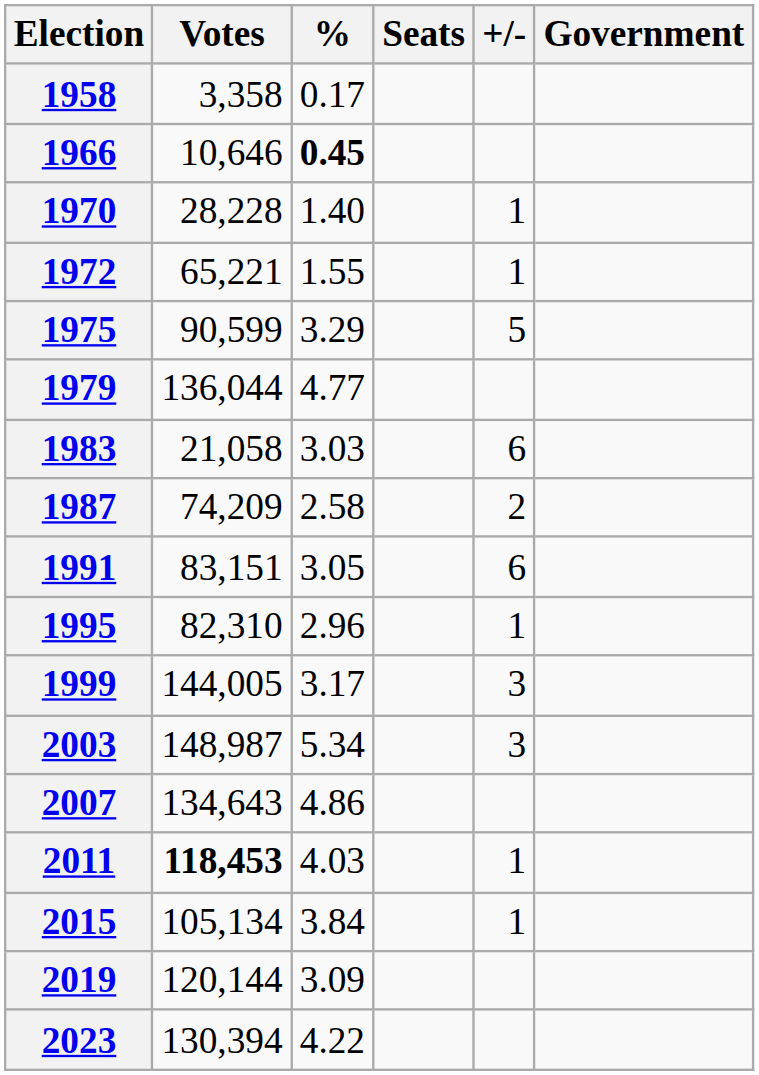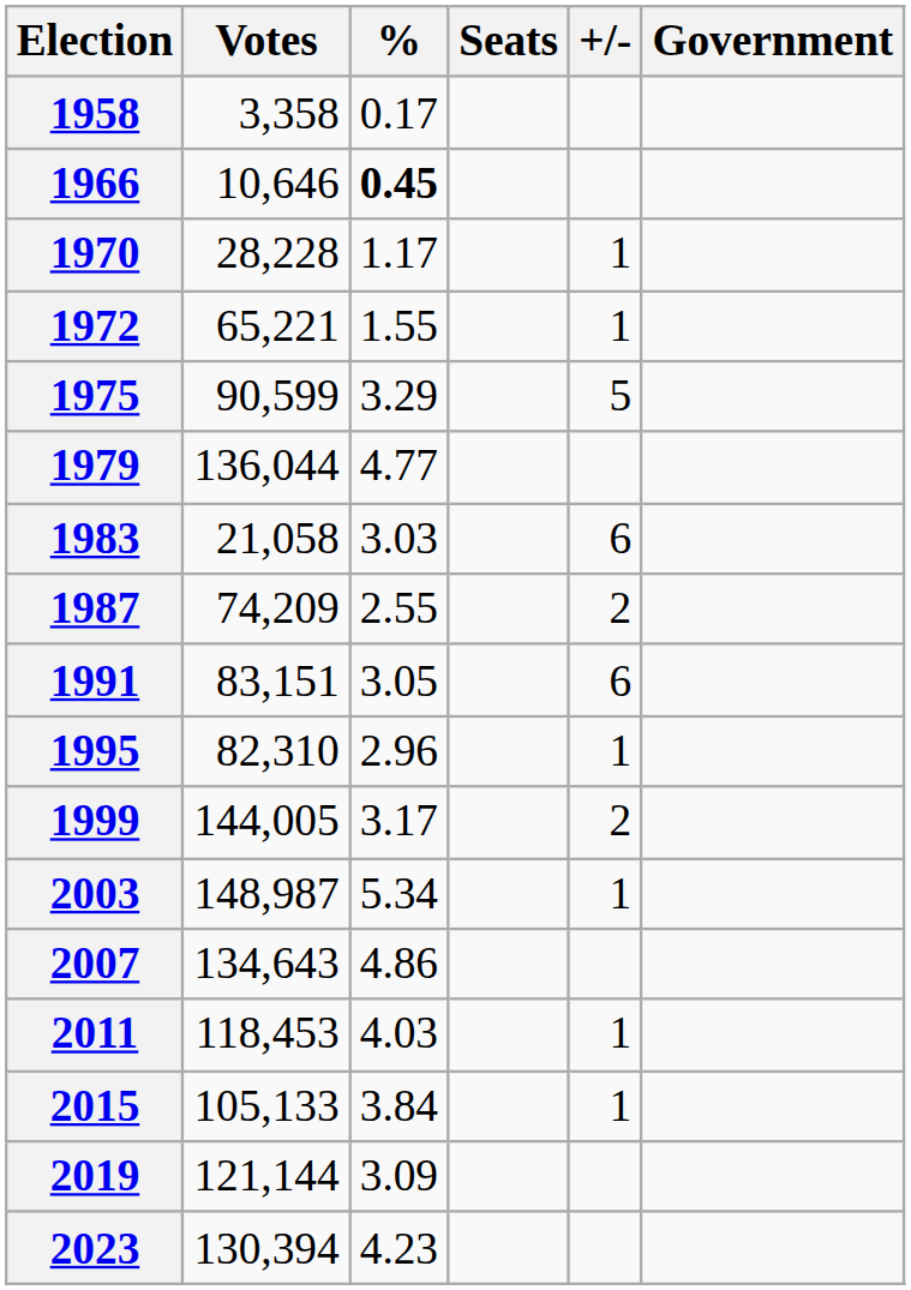 <table class="wikitable" style="text-align:right;">
 <tr>
 <th>Election</th>
 <th>Votes</th>
 <th>%</th>
 <th>Seats</th>
 <th>+/-</th>
 <th>Government</th>
 </tr>
 <tr>
 <th><a href='#'>1958</a></th>
 <td>3,358</td>
 <td>0.17</td>
 <td></td>
 <td></td>
 <td></td>
 </tr>
 <tr>
 <th><a href='#'>1966</a></th>
 <td>10,646</td>
 <td><strong>0.45</strong></td>
 <td></td>
 <td></td>
 <td></td>
 </tr>
 <tr>
 <th><a href='#'>1970</a></th>
 <td>28,228</td>
-<td>1.40</td>
+<td>1.17</td>
 <td></td>
 <td> 1</td>
 <td></td>
 </tr>
 <tr>
 <th><a href='#'>1972</a></th>
 <td>65,221</td>
 <td>1.55</td>
 <td></td>
 <td> 1</td>
 <td></td>
 </tr>
 <tr>
 <th><a href='#'>1975</a></th>
 <td>90,599</td>
 <td>3.29</td>
 <td></td>
 <td> 5</td>
 <td></td>
 </tr>
 <tr>
 <th><a href='#'>1979</a></th>
 <td>136,044</td>
 <td>4.77</td>
 <td></td>
 <td></td>
 <td></td>
 </tr>
 <tr>
 <th><a href='#'>1983</a></th>
 <td>21,058</td>
 <td>3.03</td>
 <td></td>
 <td> 6</td>
 <td></td>
 </tr>
 <tr>
 <th><a href='#'>1987</a></th>
 <td>74,209</td>
-<td>2.58</td>
+<td>2.55</td>
 <td></td>
 <td> 2</td>
 <td></td>
 </tr>
 <tr>
 <th><a href='#'>1991</a></th>
 <td>83,151</td>
 <td>3.05</td>
 <td></td>
 <td> 6</td>
 <td></td>
 </tr>
 <tr>
 <th><a href='#'>1995</a></th>
 <td>82,310</td>
 <td>2.96</td>
 <td></td>
 <td> 1</td>
 <td></td>
 </tr>
 <tr>
 <th><a href='#'>1999</a></th>
 <td>144,005</td>
 <td>3.17</td>
 <td></td>
-<td> 3</td>
+<td> 2</td>
 <td></td>
 </tr>
 <tr>
 <th><a href='#'>2003</a></th>
 <td>148,987</td>
 <td>5.34</td>
 <td></td>
-<td> 3</td>
+<td> 1</td>
 <td></td>
 </tr>
 <tr>
 <th><a href='#'>2007</a></th>
 <td>134,643</td>
 <td>4.86</td>
 <td></td>
 <td></td>
 <td></td>
 </tr>
 <tr>
 <th><a href='#'>2011</a></th>
-<td><strong>118,453</strong></td>
+<td>118,453</td>
 <td>4.03</td>
 <td></td>
 <td> 1</td>
 <td></td>
 </tr>
 <tr>
 <th><a href='#'>2015</a></th>
-<td>105,134</td>
+<td>105,133</td>
 <td>3.84</td>
 <td></td>
 <td> 1</td>
 <td></td>
 </tr>
 <tr>
 <th><a href='#'>2019</a></th>
-<td>120,144</td>
+<td>121,144</td>
 <td>3.09</td>
 <td></td>
 <td></td>
 <td></td>
 </tr>
 <tr>
 <th><a href='#'>2023</a></th>
 <td>130,394</td>
-<td>4.22</td>
+<td>4.23</td>
 <td></td>
 <td></td>
 <td></td>
 </tr>
 <tr>
 </tr>
 </table>
